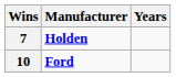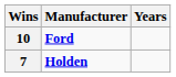 <table class="wikitable" style=font-size:85%;>
 <tr>
 <th>Wins</th>
 <th>Manufacturer</th>
 <th>Years</th>
 </tr>
 <tr>
+<th>10</th>
+<td><strong><a href='#'>Ford</a></strong></td>
+<td></td>
+</tr>
+<tr>
 <th>7</th>
 <td><strong><a href='#'>Holden</a></strong></td>
 <td></td>
 </tr>
-<tr>
-<th>10</th>
-<td><strong><a href='#'>Ford</a></strong></td>
-<td></td>
-</tr>
 </table>
